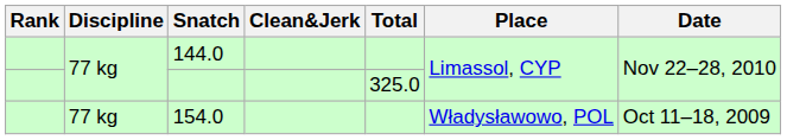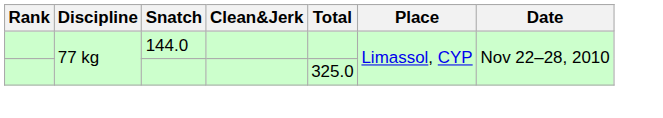 <table class="wikitable">
 <tr>
 <th>Rank</th>
 <th>Discipline</th>
 <th>Snatch</th>
 <th>Clean&Jerk</th>
 <th>Total</th>
 <th>Place</th>
 <th>Date</th>
 </tr>
 <tr bgcolor=#CCFFCC>
 <td></td>
 <td rowspan=2>77 kg</td>
 <td>144.0</td>
 <td></td>
 <td></td>
 <td rowspan=2><a href='#'>Limassol</a>, <a href='#'>CYP</a></td>
 <td rowspan=2>Nov 22–28, 2010</td>
 </tr>
 <tr bgcolor=#CCFFCC>
 <td></td>
 <td></td>
 <td></td>
 <td>325.0</td>
 </tr>
-<tr bgcolor=#CCFFCC>
-<td></td>
-<td>77 kg</td>
-<td>154.0</td>
-<td></td>
-<td></td>
-<td><a href='#'>Władysławowo</a>, <a href='#'>POL</a></td>
-<td>Oct 11–18, 2009</td>
-</tr>
 </table>
